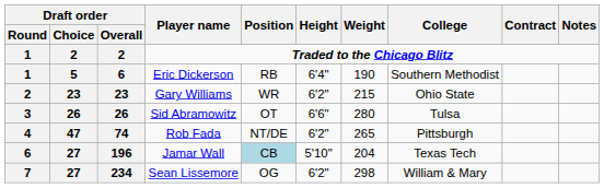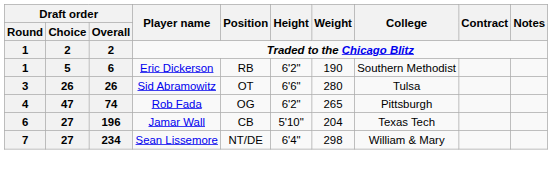 <table class="wikitable" style="font-size: 95%;">
 <tr>
 <th colspan="3">Draft order</th>
 <th rowspan="2">Player name</th>
 <th rowspan="2">Position</th>
 <th rowspan="2">Height</th>
 <th rowspan="2">Weight</th>
 <th rowspan="2">College</th>
 <th rowspan="2">Contract</th>
 <th rowspan="2">Notes</th>
 </tr>
 <tr>
 <th>Round</th>
 <th>Choice</th>
 <th>Overall</th>
 </tr>
 <tr style="text-align:center;">
 <th><strong>1</strong></th>
 <th><strong>2</strong></th>
 <th><strong>2</strong></th>
 <td colspan="7"><strong><em>Traded to the <a href='#'>Chicago Blitz</a></em></strong></td>
 </tr>
 <tr style="text-align:center;">
 <th><strong>1</strong></th>
 <th><strong>5</strong></th>
 <th><strong>6</strong></th>
 <td><a href='#'>Eric Dickerson</a></td>
 <td>RB</td>
-<td>6'4"</td>
+<td>6'2"</td>
 <td>190</td>
 <td>Southern Methodist</td>
-<td></td>
-<td></td>
-</tr>
-<tr style="text-align:center;">
-<th><strong>2</strong></th>
-<th><strong>23</strong></th>
-<th><strong>23</strong></th>
-<td><a href='#'>Gary Williams</a></td>
-<td>WR</td>
-<td>6'2"</td>
-<td>215</td>
-<td>Ohio State</td>
 <td></td>
 <td></td>
 </tr>
 <tr style="text-align:center;">
 <th><strong>3</strong></th>
 <th><strong>26</strong></th>
 <th><strong>26</strong></th>
 <td><a href='#'>Sid Abramowitz</a></td>
 <td>OT</td>
 <td>6'6"</td>
 <td>280</td>
 <td>Tulsa</td>
 <td></td>
 <td></td>
 </tr>
 <tr style="text-align:center;">
 <th><strong>4</strong></th>
 <th><strong>47</strong></th>
 <th><strong>74</strong></th>
 <td><a href='#'>Rob Fada</a></td>
-<td>NT/DE</td>
+<td>OG</td>
 <td>6'2"</td>
 <td>265</td>
 <td>Pittsburgh</td>
 <td></td>
 <td></td>
 </tr>
 <tr style="text-align:center;">
 <th><strong>6</strong></th>
 <th><strong>27</strong></th>
 <th><strong>196</strong></th>
 <td><a href='#'>Jamar Wall</a></td>
-<td style="background: lightblue;">CB</td>
+<td>CB</td>
 <td>5'10"</td>
 <td>204</td>
 <td>Texas Tech</td>
 <td></td>
 <td></td>
 </tr>
 <tr style="text-align:center;">
 <th><strong>7</strong></th>
 <th><strong>27</strong></th>
 <th><strong>234</strong></th>
 <td><a href='#'>Sean Lissemore</a></td>
-<td>OG</td>
-<td>6'2"</td>
+<td>NT/DE</td>
+<td>6'4"</td>
 <td>298</td>
 <td>William & Mary</td>
 <td></td>
 <td></td>
 </tr>
 </table>
